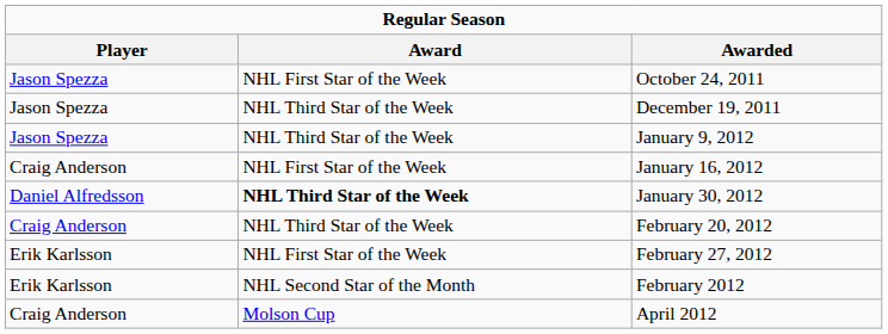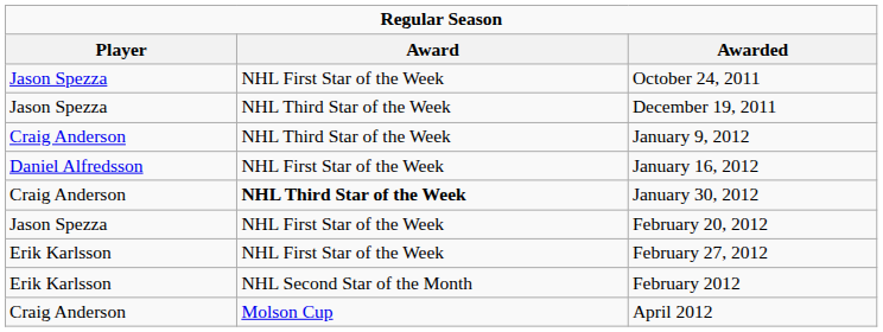 <table class="wikitable" width="60%">
 <tr>
 <td colspan="10" align="center"><strong>Regular Season</strong></td>
 </tr>
 <tr>
 <th>Player</th>
 <th>Award</th>
 <th>Awarded</th>
 </tr>
 <tr>
 <td><a href='#'>Jason Spezza</a></td>
 <td>NHL First Star of the Week</td>
 <td>October 24, 2011</td>
 </tr>
 <tr>
 <td>Jason Spezza</td>
 <td>NHL Third Star of the Week</td>
 <td>December 19, 2011</td>
 </tr>
 <tr>
-<td><a href='#'>Jason Spezza</a></td>
+<td><a href='#'>Craig Anderson</a></td>
 <td>NHL Third Star of the Week</td>
 <td>January 9, 2012</td>
 </tr>
 <tr>
-<td>Craig Anderson</td>
+<td><a href='#'>Daniel Alfredsson</a></td>
 <td>NHL First Star of the Week</td>
 <td>January 16, 2012</td>
 </tr>
 <tr>
-<td><a href='#'>Daniel Alfredsson</a></td>
+<td>Craig Anderson</td>
 <td><strong>NHL Third Star of the Week</strong></td>
 <td>January 30, 2012</td>
 </tr>
 <tr>
-<td><a href='#'>Craig Anderson</a></td>
-<td>NHL Third Star of the Week</td>
+<td>Jason Spezza</td>
+<td>NHL First Star of the Week</td>
 <td>February 20, 2012</td>
 </tr>
 <tr>
 <td>Erik Karlsson</td>
 <td>NHL First Star of the Week</td>
 <td>February 27, 2012</td>
 </tr>
 <tr>
 <td>Erik Karlsson</td>
 <td>NHL Second Star of the Month</td>
 <td>February 2012</td>
 </tr>
 <tr>
 <td>Craig Anderson</td>
 <td><a href='#'>Molson Cup</a></td>
 <td>April 2012</td>
 </tr>
 </table>
